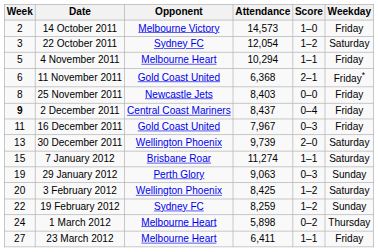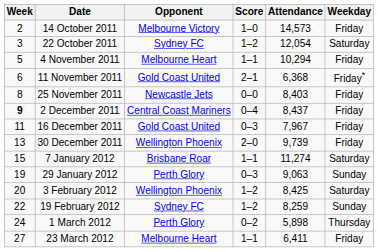 <table class="wikitable sortable" style="text-align:center;">
 <tr>
 <th>Week</th>
 <th>Date</th>
 <th>Opponent</th>
+<th>Score <br> </th>
 <th>Attendance</th>
-<th>Score <br> </th>
 <th>Weekday</th>
 </tr>
 <tr>
 <td>2</td>
 <td>14 October 2011</td>
 <td><a href='#'>Melbourne Victory</a></td>
+<td>1–0</td>
 <td>14,573</td>
-<td>1–0</td>
 <td>Friday</td>
 </tr>
 <tr>
 <td>3</td>
 <td>22 October 2011</td>
 <td><a href='#'>Sydney FC</a></td>
+<td>1–2</td>
 <td>12,054</td>
-<td>1–2</td>
 <td>Saturday</td>
 </tr>
 <tr>
 <td>5</td>
 <td>4 November 2011</td>
 <td><a href='#'>Melbourne Heart</a></td>
+<td>1–1</td>
 <td>10,294</td>
-<td>1–1</td>
 <td>Friday</td>
 </tr>
 <tr>
 <td>6</td>
 <td>11 November 2011</td>
 <td><a href='#'>Gold Coast United</a></td>
+<td>2–1</td>
 <td>6,368</td>
-<td>2–1</td>
 <td>Friday<sup>*</sup></td>
 </tr>
 <tr>
 <td>8</td>
 <td>25 November 2011</td>
 <td><a href='#'>Newcastle Jets</a></td>
+<td>0–0</td>
 <td>8,403</td>
-<td>0–0</td>
 <td>Friday</td>
 </tr>
 <tr>
 <td><strong>9</strong></td>
 <td>2 December 2011</td>
 <td><a href='#'>Central Coast Mariners</a></td>
+<td>0–4</td>
 <td>8,437</td>
-<td>0–4</td>
 <td>Friday</td>
 </tr>
 <tr>
 <td>11</td>
 <td>16 December 2011</td>
 <td><a href='#'>Gold Coast United</a></td>
+<td>0–3</td>
 <td>7,967</td>
-<td>0–3</td>
 <td>Friday</td>
 </tr>
 <tr>
 <td>13</td>
 <td>30 December 2011</td>
 <td><a href='#'>Wellington Phoenix</a></td>
+<td>2–0</td>
 <td>9,739</td>
-<td>2–0</td>
-<td>Saturday</td>
+<td>Friday</td>
 </tr>
 <tr>
 <td>15</td>
 <td>7 January 2012</td>
 <td><a href='#'>Brisbane Roar</a></td>
+<td>1–1</td>
 <td>11,274</td>
-<td>1–1</td>
 <td>Saturday</td>
 </tr>
 <tr>
 <td>19</td>
 <td>29 January 2012</td>
 <td><a href='#'>Perth Glory</a></td>
+<td>0–3</td>
 <td>9,063</td>
-<td>0–3</td>
 <td>Sunday</td>
 </tr>
 <tr>
 <td>20</td>
 <td>3 February 2012</td>
 <td><a href='#'>Wellington Phoenix</a></td>
+<td>1–2</td>
 <td>8,425</td>
-<td>1–2</td>
 <td>Saturday</td>
 </tr>
 <tr>
 <td>22</td>
 <td>19 February 2012</td>
 <td><a href='#'>Sydney FC</a></td>
+<td>1–2</td>
 <td>8,259</td>
-<td>1–2</td>
 <td>Sunday</td>
 </tr>
 <tr>
 <td>24</td>
 <td>1 March 2012</td>
-<td><a href='#'>Melbourne Heart</a></td>
+<td><a href='#'>Perth Glory</a></td>
+<td>0–2</td>
 <td>5,898</td>
-<td>0–2</td>
 <td>Thursday</td>
 </tr>
 <tr>
 <td>27</td>
 <td>23 March 2012</td>
 <td><a href='#'>Melbourne Heart</a></td>
+<td>1–1</td>
 <td>6,411</td>
-<td>1–1</td>
 <td>Friday</td>
 </tr>
 </table>
